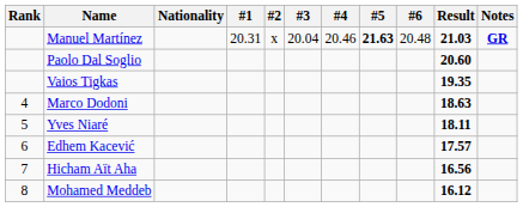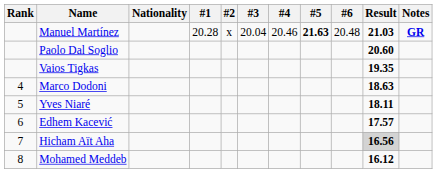 <table class="wikitable sortable" style="text-align:center">
 <tr>
 <th>Rank</th>
 <th>Name</th>
 <th>Nationality</th>
 <th>#1</th>
 <th>#2</th>
 <th>#3</th>
 <th>#4</th>
 <th>#5</th>
 <th>#6</th>
 <th>Result</th>
 <th>Notes</th>
 </tr>
 <tr>
 <td></td>
 <td align=left><a href='#'>Manuel Martínez</a></td>
 <td align=left></td>
-<td>20.31</td>
+<td>20.28</td>
 <td>x</td>
 <td>20.04</td>
 <td>20.46</td>
 <td><strong>21.63</strong></td>
 <td>20.48</td>
 <td><strong>21.03</strong></td>
 <td><strong><a href='#'>GR</a></strong></td>
 </tr>
 <tr>
 <td></td>
 <td align=left><a href='#'>Paolo Dal Soglio</a></td>
 <td align=left></td>
 <td></td>
 <td></td>
 <td></td>
 <td></td>
 <td></td>
 <td></td>
 <td><strong>20.60</strong></td>
 <td></td>
 </tr>
 <tr>
 <td></td>
 <td align=left><a href='#'>Vaios Tigkas</a></td>
 <td align=left></td>
 <td></td>
 <td></td>
 <td></td>
 <td></td>
 <td></td>
 <td></td>
 <td><strong>19.35</strong></td>
 <td></td>
 </tr>
 <tr>
 <td>4</td>
 <td align=left><a href='#'>Marco Dodoni</a></td>
 <td align=left></td>
 <td></td>
 <td></td>
 <td></td>
 <td></td>
 <td></td>
 <td></td>
 <td><strong>18.63</strong></td>
 <td></td>
 </tr>
 <tr>
 <td>5</td>
 <td align=left><a href='#'>Yves Niaré</a></td>
 <td align=left></td>
 <td></td>
 <td></td>
 <td></td>
 <td></td>
 <td></td>
 <td></td>
 <td><strong>18.11</strong></td>
 <td></td>
 </tr>
 <tr>
 <td>6</td>
 <td align=left><a href='#'>Edhem Kacević</a></td>
 <td align=left></td>
 <td></td>
 <td></td>
 <td></td>
 <td></td>
 <td></td>
 <td></td>
 <td><strong>17.57</strong></td>
 <td></td>
 </tr>
 <tr>
 <td>7</td>
 <td align=left><a href='#'>Hicham Aït Aha</a></td>
 <td align=left></td>
 <td></td>
 <td></td>
 <td></td>
 <td></td>
 <td></td>
 <td></td>
-<td><strong>16.56</strong></td>
+<td style="background: lightgrey;"><strong>16.56</strong></td>
 <td></td>
 </tr>
 <tr>
 <td>8</td>
 <td align=left><a href='#'>Mohamed Meddeb</a></td>
 <td align=left></td>
 <td></td>
 <td></td>
 <td></td>
 <td></td>
 <td></td>
 <td></td>
 <td><strong>16.12</strong></td>
 <td></td>
 </tr>
 </table>
